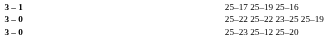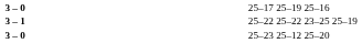 <table width=100% cellspacing=1>
 <tr>
 <th width=20%></th>
 <th width=12%></th>
 <th width=20%></th>
 <th width=33%></th>
 <td></td>
 </tr>
 <tr style=font-size:90%>
 <td align=right><strong></strong></td>
-<td align=center><strong>3 – 1</strong></td>
+<td align=center><strong>3 – 0</strong></td>
 <td></td>
 <td>25–17 25–19 25–16</td>
 <td></td>
 </tr>
 <tr style=font-size:90%>
 <td align=right><strong></strong></td>
-<td align=center><strong>3 – 0</strong></td>
+<td align=center><strong>3 – 1</strong></td>
 <td></td>
 <td>25–22 25–22 23–25 25–19</td>
 <td></td>
 </tr>
 <tr style=font-size:90%>
 <td align=right><strong></strong></td>
 <td align=center><strong>3 – 0</strong></td>
 <td></td>
 <td>25–23 25–12 25–20</td>
 </tr>
 </table>
